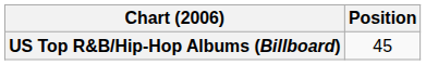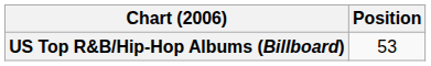 <table class="wikitable plainrowheaders" style="text-align:center">
 <tr>
 <th scope="col">Chart (2006)</th>
 <th scope="col">Position</th>
 </tr>
 <tr>
 <th scope="row">US Top R&B/Hip-Hop Albums (<em>Billboard</em>)</th>
-<td>45</td>
+<td>53</td>
 </tr>
 </table>
